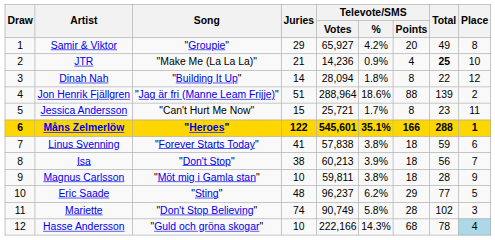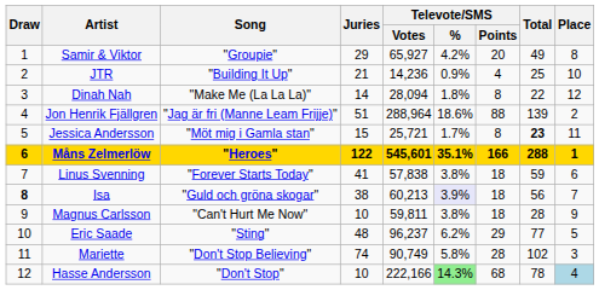 <table class="sortable wikitable" style="margin: 1em auto 1em auto; text-align:center;">
 <tr>
 <th rowspan="2">Draw</th>
 <th rowspan="2">Artist</th>
 <th rowspan="2">Song</th>
 <th rowspan="2">Juries</th>
 <th colspan="3">Televote/SMS</th>
 <th rowspan="2">Total</th>
 <th rowspan="2">Place</th>
 </tr>
 <tr>
 <th>Votes</th>
 <th>%</th>
 <th>Points</th>
 </tr>
 <tr>
 <td>1</td>
 <td><a href='#'>Samir & Viktor</a></td>
 <td>"<a href='#'>Groupie</a>"</td>
 <td>29</td>
 <td>65,927</td>
 <td>4.2%</td>
 <td>20</td>
 <td>49</td>
 <td>8</td>
 </tr>
 <tr>
 <td>2</td>
 <td><a href='#'>JTR</a></td>
-<td>"Make Me (La La La)"</td>
+<td>"<a href='#'>Building It Up</a>"</td>
 <td>21</td>
 <td>14,236</td>
 <td>0.9%</td>
 <td>4</td>
-<td><strong>25</strong></td>
+<td>25</td>
 <td>10</td>
 </tr>
 <tr>
 <td>3</td>
 <td><a href='#'>Dinah Nah</a></td>
-<td>"<a href='#'>Building It Up</a>"</td>
+<td>"Make Me (La La La)"</td>
 <td>14</td>
 <td>28,094</td>
 <td>1.8%</td>
 <td>8</td>
 <td>22</td>
 <td>12</td>
 </tr>
 <tr>
 <td>4</td>
 <td><a href='#'>Jon Henrik Fjällgren</a></td>
 <td>"<a href='#'>Jag är fri (Manne Leam Frijje)</a>"</td>
 <td>51</td>
 <td>288,964</td>
 <td>18.6%</td>
 <td>88</td>
 <td>139</td>
 <td>2</td>
 </tr>
 <tr>
 <td>5</td>
 <td><a href='#'>Jessica Andersson</a></td>
-<td>"Can't Hurt Me Now"</td>
+<td>"<a href='#'>Möt mig i Gamla stan</a>"</td>
 <td>15</td>
 <td>25,721</td>
 <td>1.7%</td>
 <td>8</td>
-<td>23</td>
+<td><strong>23</strong></td>
 <td>11</td>
 </tr>
 <tr style="background: gold; font-weight: bold;">
 <td>6</td>
 <td><a href='#'>Måns Zelmerlöw</a></td>
 <td>"<a href='#'>Heroes</a>"</td>
 <td>122</td>
 <td><strong>545,601</strong></td>
 <td><strong>35.1%</strong></td>
 <td>166</td>
 <td>288</td>
 <td>1</td>
 </tr>
 <tr>
 <td>7</td>
 <td><a href='#'>Linus Svenning</a></td>
 <td>"<a href='#'>Forever Starts Today</a>"</td>
 <td>41</td>
 <td>57,838</td>
 <td>3.8%</td>
 <td>18</td>
 <td>59</td>
 <td>6</td>
 </tr>
 <tr>
-<td>8</td>
+<td><strong>8</strong></td>
 <td><a href='#'>Isa</a></td>
-<td>"<a href='#'>Don't Stop</a>"</td>
+<td>"<a href='#'>Guld och gröna skogar</a>"</td>
 <td>38</td>
 <td>60,213</td>
-<td>3.9%</td>
+<td style="background: lavender;">3.9%</td>
 <td>18</td>
 <td>56</td>
 <td>7</td>
 </tr>
 <tr>
 <td>9</td>
 <td><a href='#'>Magnus Carlsson</a></td>
-<td>"<a href='#'>Möt mig i Gamla stan</a>"</td>
+<td>"Can't Hurt Me Now"</td>
 <td>10</td>
 <td>59,811</td>
 <td>3.8%</td>
 <td>18</td>
 <td>28</td>
 <td>9</td>
 </tr>
 <tr>
 <td>10</td>
 <td><a href='#'>Eric Saade</a></td>
 <td>"<a href='#'>Sting</a>"</td>
 <td>48</td>
 <td>96,237</td>
 <td>6.2%</td>
 <td>29</td>
 <td>77</td>
 <td>5</td>
 </tr>
 <tr>
 <td>11</td>
 <td><a href='#'>Mariette</a></td>
 <td>"<a href='#'>Don't Stop Believing</a>"</td>
 <td>74</td>
 <td>90,749</td>
 <td>5.8%</td>
 <td>28</td>
 <td>102</td>
 <td>3</td>
 </tr>
 <tr>
 <td>12</td>
 <td><a href='#'>Hasse Andersson</a></td>
-<td>"<a href='#'>Guld och gröna skogar</a>"</td>
+<td>"<a href='#'>Don't Stop</a>"</td>
 <td>10</td>
 <td>222,166</td>
-<td>14.3%</td>
+<td style="background: lightgreen;">14.3%</td>
 <td>68</td>
 <td>78</td>
 <td style="background: lightblue;">4</td>
 </tr>
 </table>
